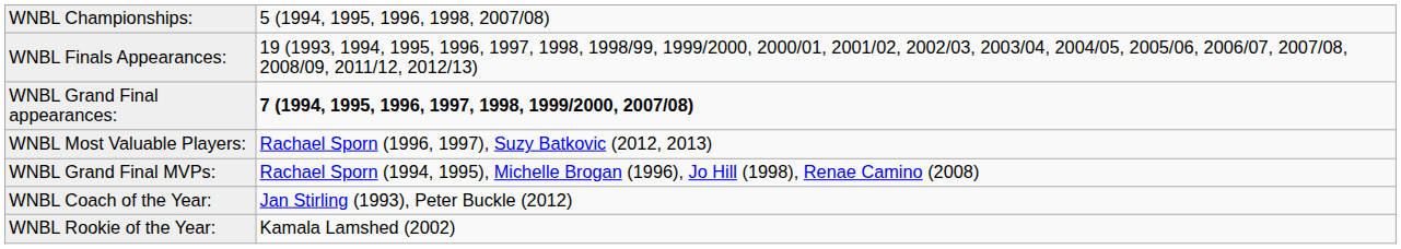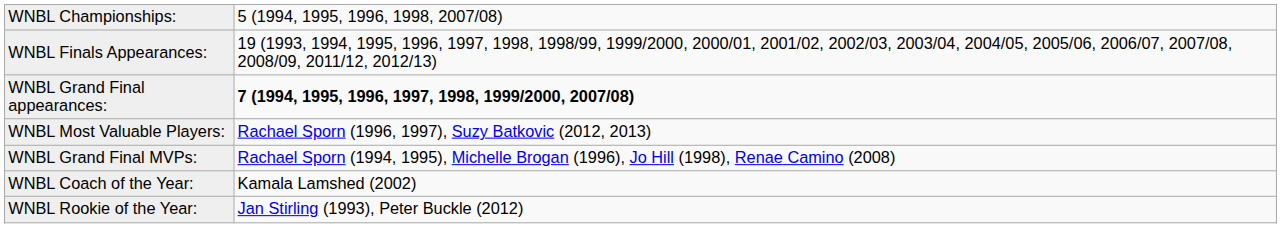 <table class="wikitable">
 <tr align=left>
 <td style="background:#efefef;">WNBL Championships:</td>
 <td>5 (1994, 1995, 1996, 1998, 2007/08)</td>
 </tr>
 <tr>
 <td style="background:#efefef;">WNBL Finals Appearances:</td>
 <td>19 (1993, 1994, 1995, 1996, 1997, 1998, 1998/99, 1999/2000, 2000/01, 2001/02, 2002/03, 2003/04, 2004/05, 2005/06, 2006/07, 2007/08, 2008/09, 2011/12, 2012/13)</td>
 </tr>
 <tr>
 <td style="background:#efefef;">WNBL Grand Final appearances:</td>
 <td><strong>7 (1994, 1995, 1996, 1997, 1998, 1999/2000, 2007/08)</strong></td>
 </tr>
 <tr>
 <td style="background:#efefef;">WNBL Most Valuable Players:</td>
 <td><a href='#'>Rachael Sporn</a> (1996, 1997), <a href='#'>Suzy Batkovic</a> (2012, 2013)</td>
 </tr>
 <tr>
 <td style="background:#efefef;">WNBL Grand Final MVPs:</td>
 <td><a href='#'>Rachael Sporn</a> (1994, 1995), <a href='#'>Michelle Brogan</a> (1996), <a href='#'>Jo Hill</a> (1998), <a href='#'>Renae Camino</a> (2008)</td>
 </tr>
 <tr>
 <td style="background:#efefef;">WNBL Coach of the Year:</td>
-<td><a href='#'>Jan Stirling</a> (1993), Peter Buckle (2012)</td>
+<td>Kamala Lamshed (2002)</td>
 </tr>
 <tr>
 <td style="background:#efefef;">WNBL Rookie of the Year:</td>
-<td>Kamala Lamshed (2002)</td>
+<td><a href='#'>Jan Stirling</a> (1993), Peter Buckle (2012)</td>
 </tr>
 </table>
